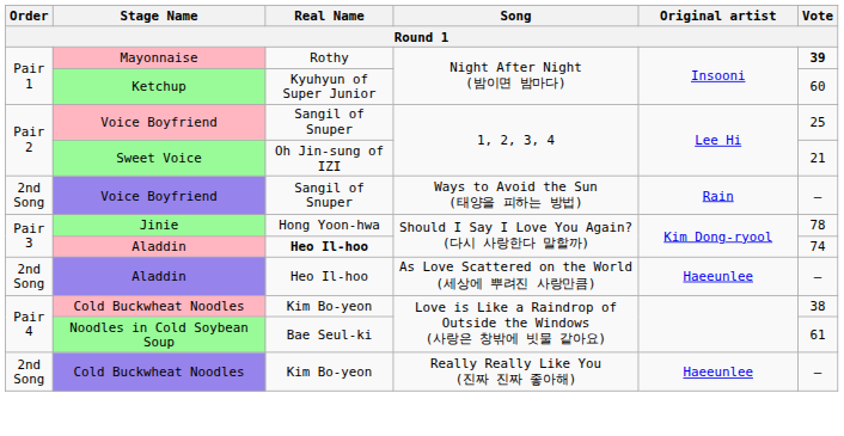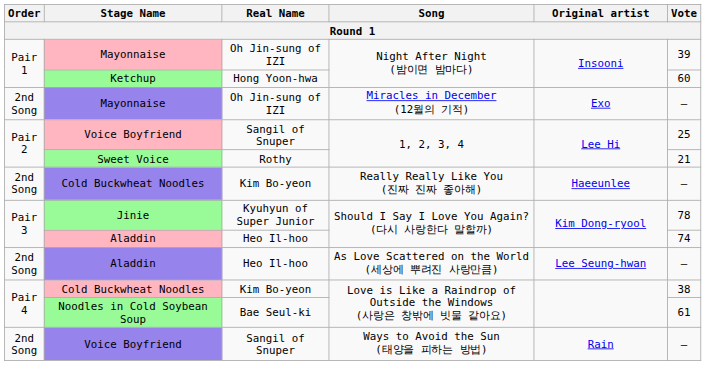 <table class="wikitable" style="text-align:center; width:95%;">
 <tr>
 <th style="width:1%;">Order</th>
 <th style="width:20%;">Stage Name</th>
 <th style="width:12%;">Real Name</th>
 <th style="width:23%;">Song</th>
 <th style="width:15%;">Original artist</th>
 <th style="width:1%;">Vote</th>
 </tr>
 <tr>
 <th colspan=6>Round 1</th>
 </tr>
 <tr>
 <td rowspan=2>Pair 1</td>
 <td bgcolor="lightpink">Mayonnaise</td>
-<td>Rothy</td>
+<td>Oh Jin-sung of IZI</td>
 <td rowspan=2>Night After Night<br>(밤이면 밤마다)</td>
 <td rowspan=2><a href='#'>Insooni</a></td>
-<td><strong>39</strong></td>
+<td>39</td>
 </tr>
 <tr>
 <td bgcolor="palegreen">Ketchup</td>
-<td>Kyuhyun of Super Junior</td>
+<td>Hong Yoon-hwa</td>
 <td>60</td>
+</tr>
+<tr>
+<td>2nd Song</td>
+<td bgcolor="#9683EC">Mayonnaise</td>
+<td>Oh Jin-sung of IZI</td>
+<td><a href='#'>Miracles in December</a><br>(12월의 기적)</td>
+<td><a href='#'>Exo</a></td>
+<td>—</td>
 </tr>
 <tr>
 <td rowspan=2>Pair 2</td>
 <td bgcolor="lightpink">Voice Boyfriend</td>
 <td>Sangil of Snuper</td>
 <td rowspan=2>1, 2, 3, 4</td>
 <td rowspan=2><a href='#'>Lee Hi</a></td>
 <td>25</td>
 </tr>
 <tr>
 <td bgcolor="palegreen">Sweet Voice</td>
-<td>Oh Jin-sung of IZI</td>
+<td>Rothy</td>
 <td>21</td>
 </tr>
 <tr>
 <td>2nd Song</td>
-<td bgcolor="#9683EC">Voice Boyfriend</td>
-<td>Sangil of Snuper</td>
-<td>Ways to Avoid the Sun<br>(태양을 피하는 방법)</td>
-<td><a href='#'>Rain</a></td>
+<td bgcolor="#9683EC">Cold Buckwheat Noodles</td>
+<td>Kim Bo-yeon</td>
+<td>Really Really Like You<br>(진짜 진짜 좋아해)</td>
+<td><a href='#'>Haeeunlee</a></td>
 <td>—</td>
 </tr>
 <tr>
 <td rowspan=2>Pair 3</td>
 <td bgcolor="palegreen">Jinie</td>
-<td>Hong Yoon-hwa</td>
+<td>Kyuhyun of Super Junior</td>
 <td rowspan=2>Should I Say I Love You Again?<br>(다시 사랑한다 말할까)</td>
 <td rowspan=2><a href='#'>Kim Dong-ryool</a></td>
 <td>78</td>
 </tr>
 <tr>
 <td bgcolor="lightpink">Aladdin</td>
-<td><strong>Heo Il-hoo</strong></td>
+<td>Heo Il-hoo</td>
 <td>74</td>
 </tr>
 <tr>
 <td>2nd Song</td>
 <td bgcolor="#9683EC">Aladdin</td>
 <td>Heo Il-hoo</td>
 <td>As Love Scattered on the World<br>(세상에 뿌려진 사랑만큼)</td>
-<td><a href='#'>Haeeunlee</a></td>
+<td><a href='#'>Lee Seung-hwan</a></td>
 <td>—</td>
 </tr>
 <tr>
 <td rowspan=2>Pair 4</td>
 <td bgcolor="lightpink">Cold Buckwheat Noodles</td>
 <td>Kim Bo-yeon</td>
 <td rowspan=2>Love is Like a Raindrop of Outside the Windows<br>(사랑은 창밖에 빗물 같아요)</td>
 <td rowspan=2></td>
 <td>38</td>
 </tr>
 <tr>
 <td bgcolor="palegreen">Noodles in Cold Soybean Soup</td>
 <td>Bae Seul-ki</td>
 <td>61</td>
 </tr>
 <tr>
 <td>2nd Song</td>
-<td bgcolor="#9683EC">Cold Buckwheat Noodles</td>
-<td>Kim Bo-yeon</td>
-<td>Really Really Like You<br>(진짜 진짜 좋아해)</td>
-<td><a href='#'>Haeeunlee</a></td>
+<td bgcolor="#9683EC">Voice Boyfriend</td>
+<td>Sangil of Snuper</td>
+<td>Ways to Avoid the Sun<br>(태양을 피하는 방법)</td>
+<td><a href='#'>Rain</a></td>
 <td>—</td>
 </tr>
 </table>
